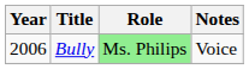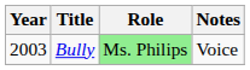 <table class="wikitable sortable">
 <tr>
 <th>Year</th>
 <th>Title</th>
 <th>Role</th>
 <th class="unsortable">Notes</th>
 </tr>
 <tr>
-<td>2006</td>
+<td>2003</td>
 <td><a href='#'><em>Bully</em></a></td>
 <td style="background: lightgreen;">Ms. Philips</td>
 <td>Voice</td>
 </tr>
 <tr>
 </tr>
 </table>
